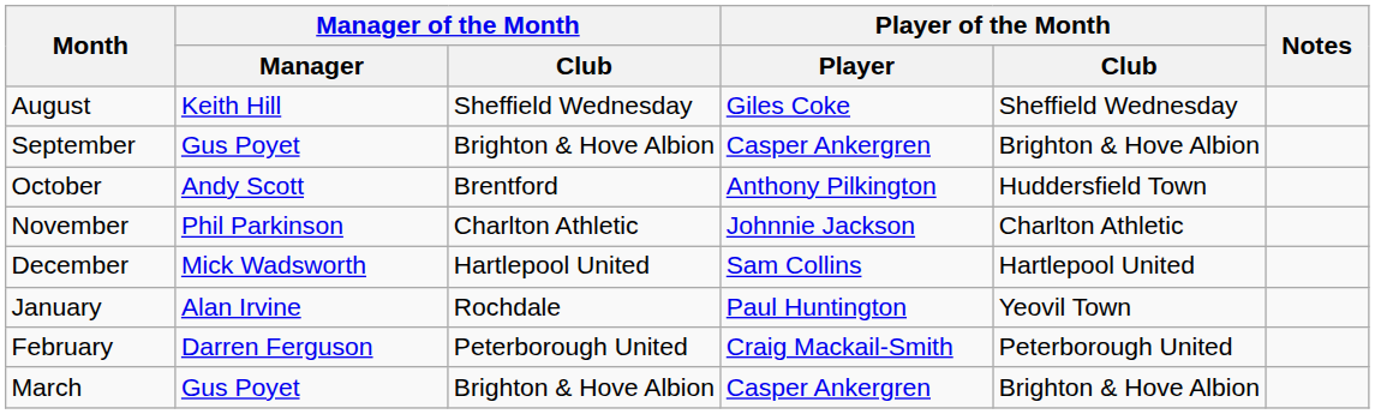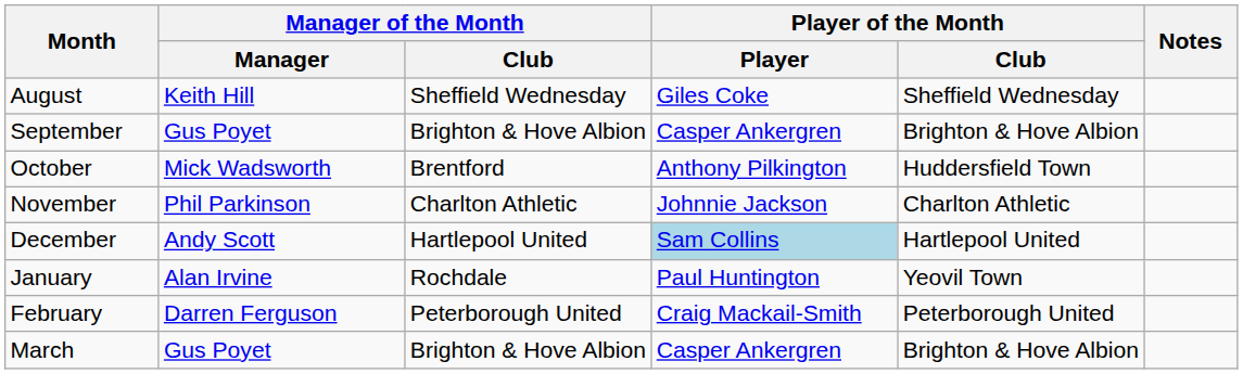 <table class="wikitable">
 <tr>
 <th rowspan="2">Month</th>
 <th colspan="2"><a href='#'>Manager of the Month</a></th>
 <th colspan="2">Player of the Month</th>
 <th rowspan="2">Notes</th>
 </tr>
 <tr>
 <th width=20%>Manager</th>
 <th width=20%>Club</th>
 <th width=20%>Player</th>
 <th width=20%>Club</th>
 </tr>
 <tr>
 <td>August</td>
 <td> <a href='#'>Keith Hill</a></td>
 <td>Sheffield Wednesday</td>
 <td> <a href='#'>Giles Coke</a></td>
 <td>Sheffield Wednesday</td>
 <td align=center></td>
 </tr>
 <tr>
 <td>September</td>
 <td> <a href='#'>Gus Poyet</a></td>
 <td>Brighton & Hove Albion</td>
 <td> <a href='#'>Casper Ankergren</a></td>
 <td>Brighton & Hove Albion</td>
 <td align=center></td>
 </tr>
 <tr>
 <td>October</td>
-<td> <a href='#'>Andy Scott</a></td>
+<td> <a href='#'>Mick Wadsworth</a></td>
 <td>Brentford</td>
 <td> <a href='#'>Anthony Pilkington</a></td>
 <td>Huddersfield Town</td>
 <td align=center></td>
 </tr>
 <tr>
 <td>November</td>
 <td> <a href='#'>Phil Parkinson</a></td>
 <td>Charlton Athletic</td>
 <td> <a href='#'>Johnnie Jackson</a></td>
 <td>Charlton Athletic</td>
 <td align=center></td>
 </tr>
 <tr>
 <td>December</td>
-<td> <a href='#'>Mick Wadsworth</a></td>
+<td> <a href='#'>Andy Scott</a></td>
 <td>Hartlepool United</td>
-<td> <a href='#'>Sam Collins</a></td>
+<td style="background: lightblue;"> <a href='#'>Sam Collins</a></td>
 <td>Hartlepool United</td>
 <td align=center></td>
 </tr>
 <tr>
 <td>January</td>
 <td> <a href='#'>Alan Irvine</a></td>
 <td>Rochdale</td>
 <td> <a href='#'>Paul Huntington</a></td>
 <td>Yeovil Town</td>
 <td align=center></td>
 </tr>
 <tr>
 <td>February</td>
 <td> <a href='#'>Darren Ferguson</a></td>
 <td>Peterborough United</td>
 <td> <a href='#'>Craig Mackail-Smith</a></td>
 <td>Peterborough United</td>
 <td align=center></td>
 </tr>
 <tr>
 <td>March</td>
 <td> <a href='#'>Gus Poyet</a></td>
 <td>Brighton & Hove Albion</td>
 <td> <a href='#'>Casper Ankergren</a></td>
 <td>Brighton & Hove Albion</td>
 <td align=center></td>
 </tr>
 </table>
